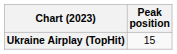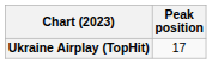 <table class="wikitable plainrowheaders" style="text-align:center">
 <tr>
 <th scope="col">Chart (2023)</th>
 <th scope="col">Peak<br>position</th>
 </tr>
 <tr>
 <th scope="row">Ukraine Airplay (TopHit)</th>
-<td>15</td>
+<td>17</td>
 </tr>
 </table>
